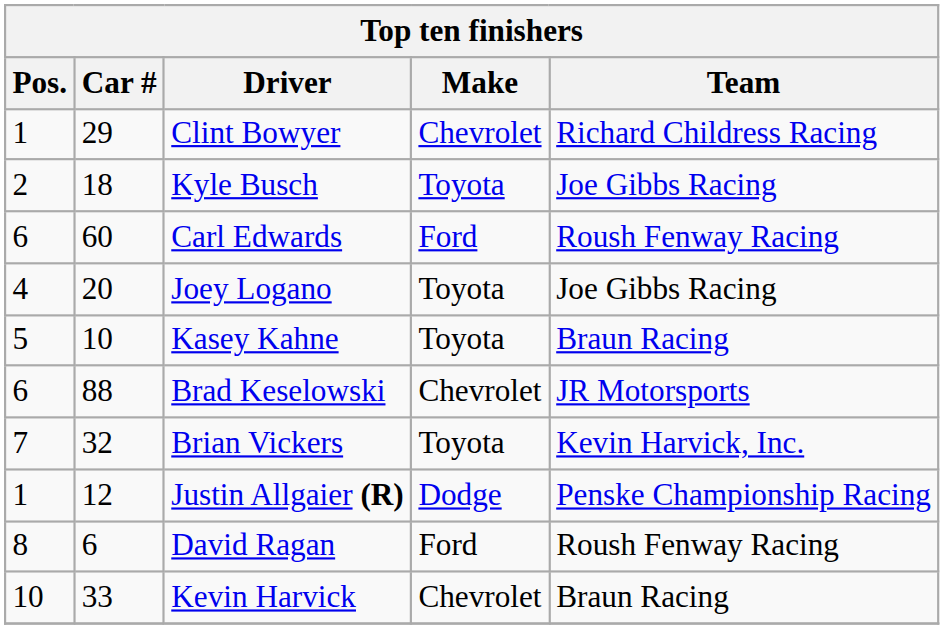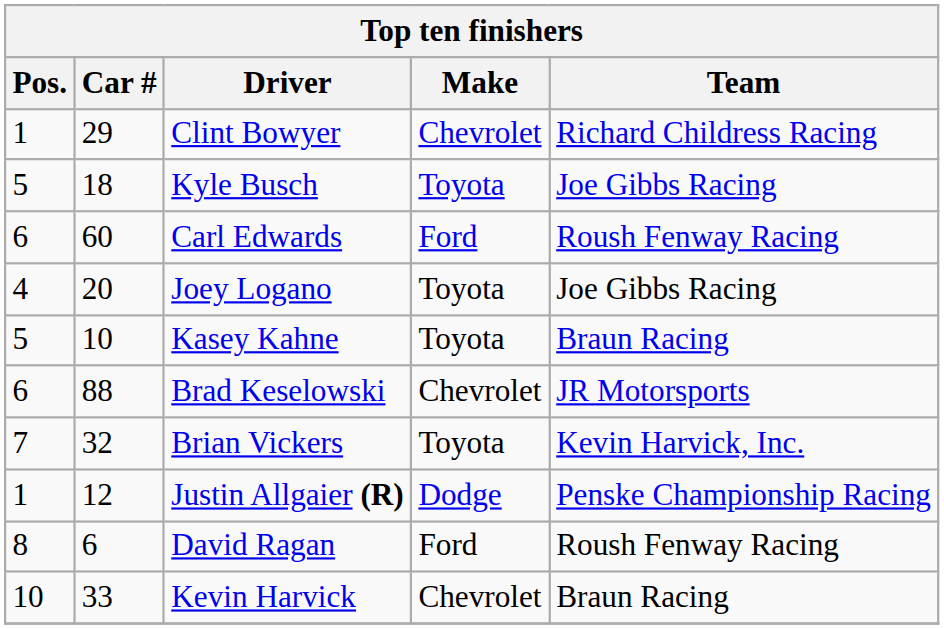 <table class="wikitable" style="font-size: 90%;">
 <tr>
 <th colspan=9>Top ten finishers</th>
 </tr>
 <tr>
 <th>Pos.</th>
 <th>Car #</th>
 <th>Driver</th>
 <th>Make</th>
 <th>Team</th>
 </tr>
 <tr>
 <td>1</td>
 <td>29</td>
 <td><a href='#'>Clint Bowyer</a></td>
 <td><a href='#'>Chevrolet</a></td>
 <td><a href='#'>Richard Childress Racing</a></td>
 </tr>
 <tr>
-<td>2</td>
+<td>5</td>
 <td>18</td>
 <td><a href='#'>Kyle Busch</a></td>
 <td><a href='#'>Toyota</a></td>
 <td><a href='#'>Joe Gibbs Racing</a></td>
 </tr>
 <tr>
 <td>6</td>
 <td>60</td>
 <td><a href='#'>Carl Edwards</a></td>
 <td><a href='#'>Ford</a></td>
 <td><a href='#'>Roush Fenway Racing</a></td>
 </tr>
 <tr>
 <td>4</td>
 <td>20</td>
 <td><a href='#'>Joey Logano</a></td>
 <td>Toyota</td>
 <td>Joe Gibbs Racing</td>
 </tr>
 <tr>
 <td>5</td>
 <td>10</td>
 <td><a href='#'>Kasey Kahne</a></td>
 <td>Toyota</td>
 <td><a href='#'>Braun Racing</a></td>
 </tr>
 <tr>
 <td>6</td>
 <td>88</td>
 <td><a href='#'>Brad Keselowski</a></td>
 <td>Chevrolet</td>
 <td><a href='#'>JR Motorsports</a></td>
 </tr>
 <tr>
 <td>7</td>
 <td>32</td>
 <td><a href='#'>Brian Vickers</a></td>
 <td>Toyota</td>
 <td><a href='#'>Kevin Harvick, Inc.</a></td>
 </tr>
 <tr>
 <td>1</td>
 <td>12</td>
 <td><a href='#'>Justin Allgaier</a> <strong>(R)</strong></td>
 <td><a href='#'>Dodge</a></td>
 <td><a href='#'>Penske Championship Racing</a></td>
 </tr>
 <tr>
 <td>8</td>
 <td>6</td>
 <td><a href='#'>David Ragan</a></td>
 <td>Ford</td>
 <td>Roush Fenway Racing</td>
 </tr>
 <tr>
 <td>10</td>
 <td>33</td>
 <td><a href='#'>Kevin Harvick</a></td>
 <td>Chevrolet</td>
 <td>Braun Racing</td>
 </tr>
 <tr>
 </tr>
 </table>
